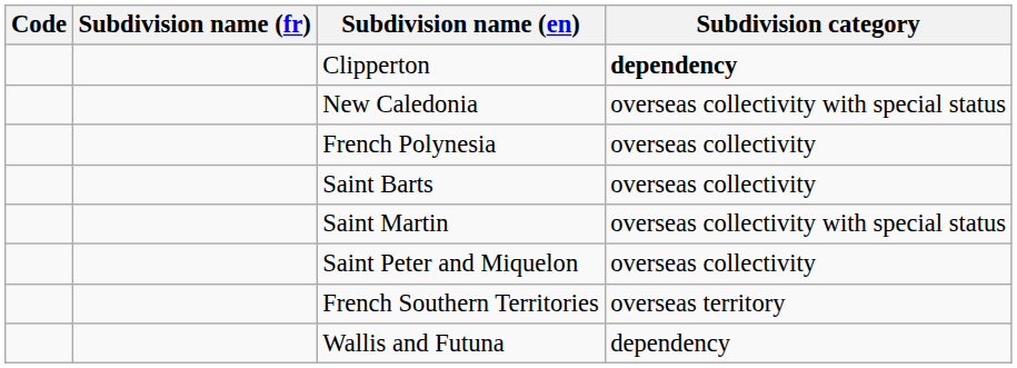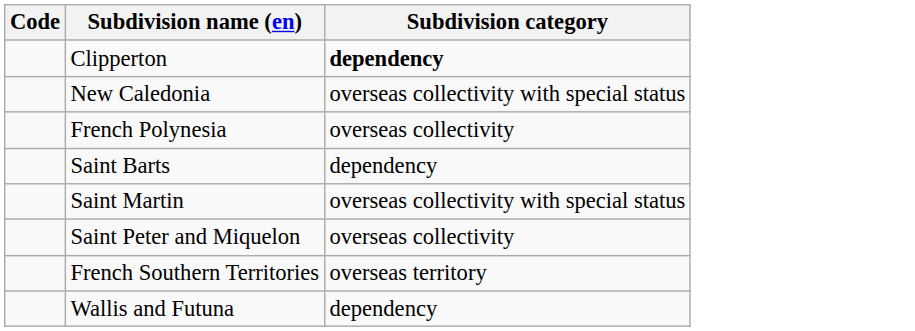 <table class="wikitable sortable">
 <tr>
 <th>Code</th>
-<th>Subdivision name (<a href='#'>fr</a>)</th>
 <th>Subdivision name (<a href='#'>en</a>)</th>
 <th>Subdivision category</th>
 </tr>
 <tr>
-<td></td>
 <td></td>
 <td>Clipperton</td>
 <td><strong>dependency</strong></td>
 </tr>
 <tr>
 <td></td>
-<td></td>
 <td>New Caledonia</td>
 <td>overseas collectivity with special status</td>
 </tr>
 <tr>
-<td></td>
 <td></td>
 <td>French Polynesia</td>
 <td>overseas collectivity</td>
 </tr>
 <tr>
 <td></td>
-<td></td>
 <td>Saint Barts</td>
-<td>overseas collectivity</td>
+<td>dependency</td>
 </tr>
 <tr>
-<td></td>
 <td></td>
 <td>Saint Martin</td>
 <td>overseas collectivity with special status</td>
 </tr>
 <tr>
 <td></td>
-<td></td>
 <td>Saint Peter and Miquelon</td>
 <td>overseas collectivity</td>
 </tr>
 <tr>
-<td></td>
 <td></td>
 <td>French Southern Territories</td>
 <td>overseas territory</td>
 </tr>
 <tr>
 <td></td>
-<td></td>
 <td>Wallis and Futuna</td>
 <td>dependency</td>
 </tr>
 </table>
